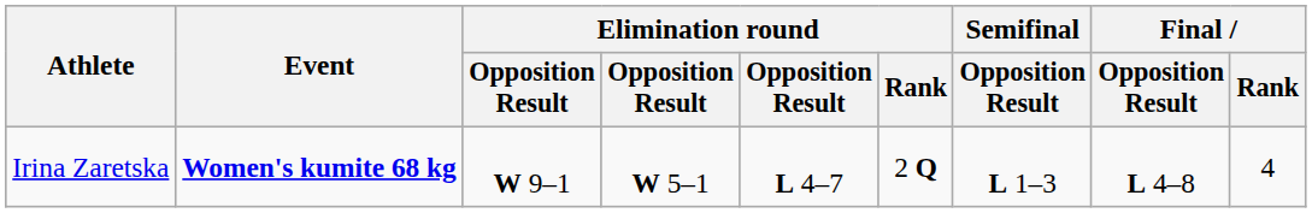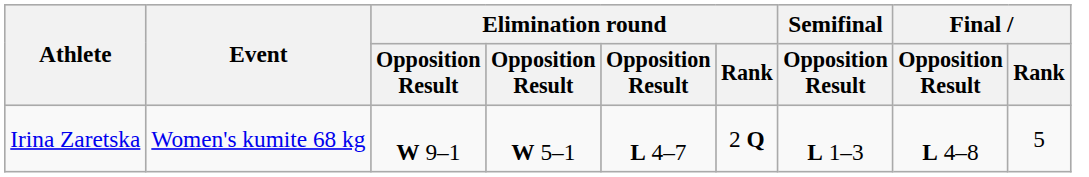 <table class=wikitable style=font-size:90%;text-align:center>
 <tr>
 <th rowspan=2>Athlete</th>
 <th rowspan=2>Event</th>
 <th colspan=4>Elimination round</th>
 <th>Semifinal</th>
 <th colspan=2>Final / </th>
 </tr>
 <tr style=font-size:95%>
 <th>Opposition<br>Result</th>
 <th>Opposition<br>Result</th>
 <th>Opposition<br>Result</th>
 <th>Rank</th>
 <th>Opposition<br>Result</th>
 <th>Opposition<br>Result</th>
 <th>Rank</th>
 </tr>
 <tr>
 <td align=left><a href='#'>Irina Zaretska</a></td>
-<td align=left><strong><a href='#'>Women's kumite 68 kg</a></strong></td>
+<td align=left><a href='#'>Women's kumite 68 kg</a></td>
 <td><br><strong>W</strong> 9–1</td>
 <td><br><strong>W</strong> 5–1</td>
 <td><br><strong>L</strong> 4–7</td>
 <td>2 <strong>Q</strong></td>
 <td><br><strong>L</strong> 1–3</td>
 <td><br><strong>L</strong> 4–8</td>
-<td>4</td>
+<td>5</td>
 </tr>
 </table>
